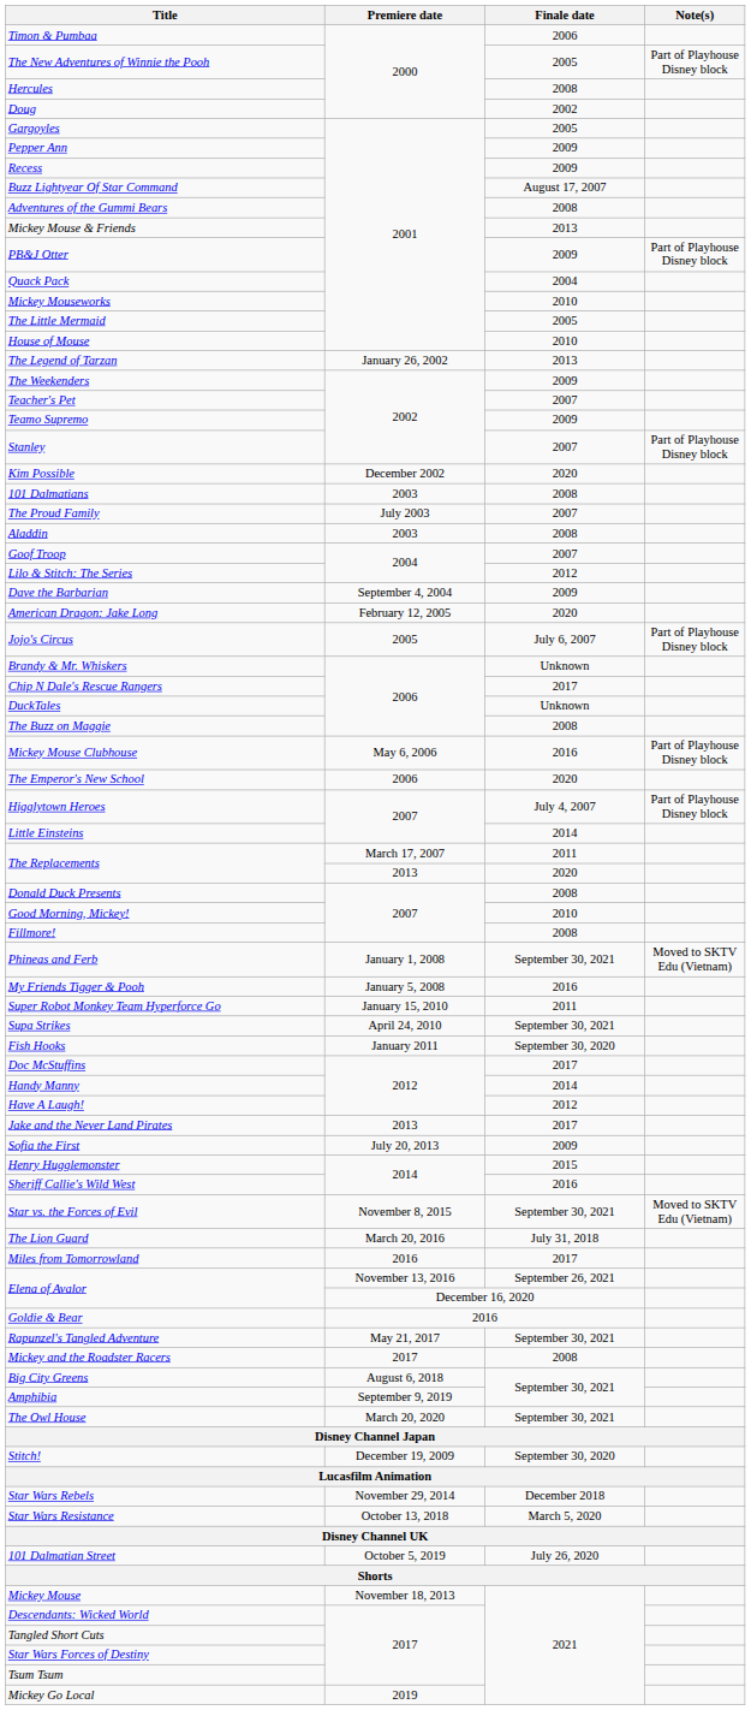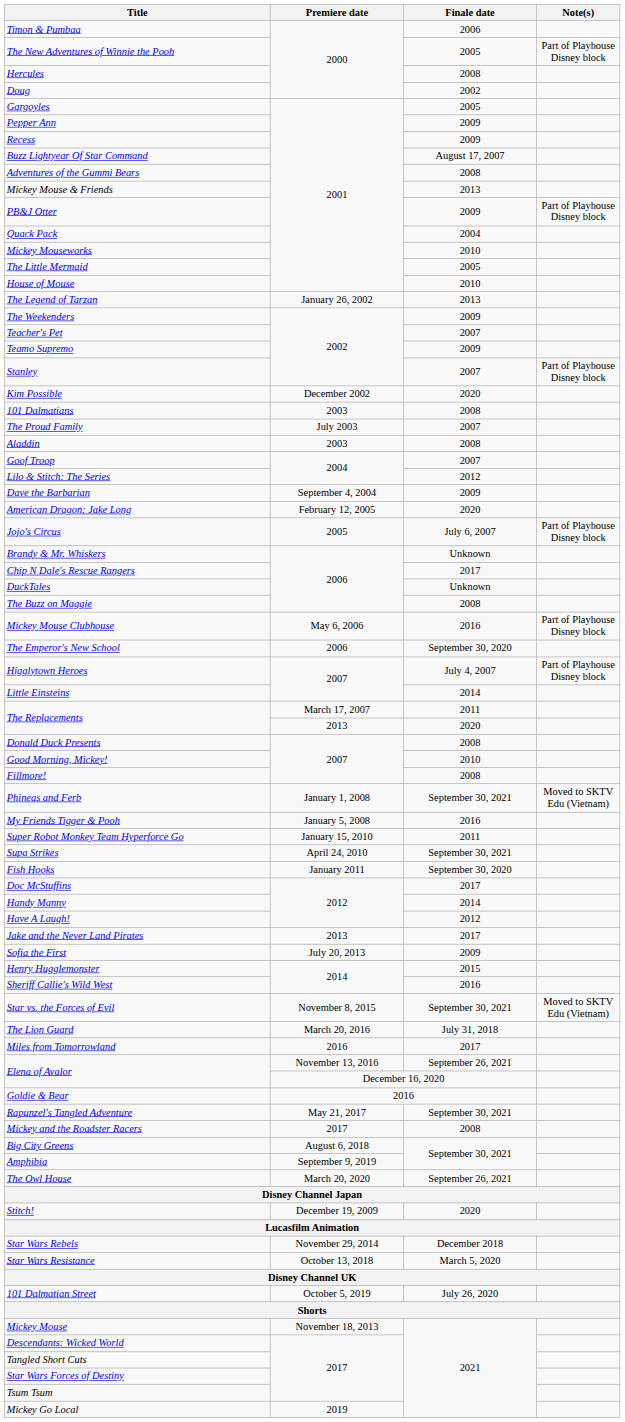 <table class="wikitable plainrowheaders sortable" style="width:75%;text-align:center;">
 <tr>
 <th scope="col" style="width:20%;">Title</th>
 <th scope="col" style="width:10%;">Premiere date</th>
 <th scope="col" style="width:10%;">Finale date</th>
 <th class="unsortable" style="width:5%;">Note(s)</th>
 </tr>
 <tr>
 <td style="text-align:left;" scope"row"><em><a href='#'>Timon & Pumbaa</a></em></td>
 <td rowspan="4">2000</td>
 <td>2006</td>
 <td></td>
 </tr>
 <tr>
 <td style="text-align:left;" scope"row"><em><a href='#'>The New Adventures of Winnie the Pooh</a></em></td>
 <td>2005</td>
 <td>Part of Playhouse Disney block</td>
 </tr>
 <tr>
 <td style="text-align:left;" scope"row"><em><a href='#'>Hercules</a></em></td>
 <td>2008</td>
 <td></td>
 </tr>
 <tr>
 <td style="text-align:left;" scope"row"><em><a href='#'>Doug</a></em></td>
 <td>2002</td>
 <td></td>
 </tr>
 <tr>
 <td style="text-align:left;" scope"row"><em><a href='#'>Gargoyles</a></em></td>
 <td rowspan="11">2001</td>
 <td>2005</td>
 <td></td>
 </tr>
 <tr>
 <td style="text-align:left;" scope"row"><em><a href='#'>Pepper Ann</a></em></td>
 <td>2009</td>
 <td></td>
 </tr>
 <tr>
 <td style="text-align:left;" scope"row"><em><a href='#'>Recess</a></em></td>
 <td>2009</td>
 <td></td>
 </tr>
 <tr>
 <td style="text-align:left;" scope"row"><em><a href='#'>Buzz Lightyear Of Star Command</a></em></td>
 <td>August 17, 2007</td>
 <td></td>
 </tr>
 <tr>
 <td style="text-align:left;" scope"row"><em><a href='#'>Adventures of the Gummi Bears</a></em></td>
 <td>2008</td>
 <td></td>
 </tr>
 <tr>
 <td style="text-align:left;" scope"row"><em>Mickey Mouse & Friends</em></td>
 <td>2013</td>
 <td></td>
 </tr>
 <tr>
 <td style="text-align:left;" scope"row"><em><a href='#'>PB&J Otter</a></em></td>
 <td>2009</td>
 <td>Part of Playhouse Disney block</td>
 </tr>
 <tr>
 <td style="text-align:left;" scope"row"><em><a href='#'>Quack Pack</a></em></td>
 <td>2004</td>
 <td></td>
 </tr>
 <tr>
 <td style="text-align:left;" scope"row"><em><a href='#'>Mickey Mouseworks</a></em></td>
 <td>2010</td>
 <td></td>
 </tr>
 <tr>
 <td style="text-align:left;" scope"row"><em><a href='#'>The Little Mermaid</a></em></td>
 <td>2005</td>
 <td></td>
 </tr>
 <tr>
 <td style="text-align:left;" scope"row"><em><a href='#'>House of Mouse</a></em></td>
 <td>2010</td>
 <td></td>
 </tr>
 <tr>
 <td style="text-align:left;" scope"row"><em><a href='#'>The Legend of Tarzan</a></em></td>
 <td>January 26, 2002</td>
 <td>2013</td>
 <td></td>
 </tr>
 <tr>
 <td style="text-align:left;" scope"row"><em><a href='#'>The Weekenders</a></em></td>
 <td rowspan="4">2002</td>
 <td>2009</td>
 <td></td>
 </tr>
 <tr>
 <td style="text-align:left;" scope"row"><a href='#'><em>Teacher's Pet</em></a></td>
 <td>2007</td>
 <td></td>
 </tr>
 <tr>
 <td style="text-align:left;" scope"row"><em><a href='#'>Teamo Supremo</a></em></td>
 <td>2009</td>
 <td></td>
 </tr>
 <tr>
 <td style="text-align:left;" scope"row"><em><a href='#'>Stanley</a></em></td>
 <td>2007</td>
 <td>Part of Playhouse Disney block</td>
 </tr>
 <tr>
 <td style="text-align:left;" scope"row"><em><a href='#'>Kim Possible</a></em></td>
 <td>December 2002</td>
 <td>2020</td>
 <td></td>
 </tr>
 <tr>
 <td style="text-align:left;" scope"row"><em><a href='#'>101 Dalmatians</a></em></td>
 <td>2003</td>
 <td>2008</td>
 <td></td>
 </tr>
 <tr>
 <td style="text-align:left;" scope"row"><em><a href='#'>The Proud Family</a></em></td>
 <td>July 2003</td>
 <td>2007</td>
 <td></td>
 </tr>
 <tr>
 <td style="text-align:left;" scope"row"><em><a href='#'>Aladdin</a></em></td>
 <td>2003</td>
 <td>2008</td>
 <td></td>
 </tr>
 <tr>
 <td style="text-align:left;" scope"row"><em><a href='#'>Goof Troop</a></em></td>
 <td rowspan="2">2004</td>
 <td>2007</td>
 <td></td>
 </tr>
 <tr>
 <td style="text-align:left;" scope"row"><em><a href='#'>Lilo & Stitch: The Series</a></em></td>
 <td>2012</td>
 <td></td>
 </tr>
 <tr>
 <td style="text-align:left;" scope"row"><em><a href='#'>Dave the Barbarian</a></em></td>
 <td>September 4, 2004</td>
 <td>2009</td>
 <td></td>
 </tr>
 <tr>
 <td style="text-align:left;" scope"row"><em><a href='#'>American Dragon: Jake Long</a></em></td>
 <td>February 12, 2005</td>
 <td>2020</td>
 <td></td>
 </tr>
 <tr>
 <td style="text-align:left;" scope"row"><em><a href='#'>Jojo's Circus</a></em></td>
 <td>2005</td>
 <td>July 6, 2007</td>
 <td>Part of Playhouse Disney block</td>
 </tr>
 <tr>
 <td style="text-align:left;" scope"row"><em><a href='#'>Brandy & Mr. Whiskers</a></em></td>
 <td rowspan="4">2006</td>
 <td>Unknown</td>
 <td></td>
 </tr>
 <tr>
 <td style="text-align:left;" scope"row"><em><a href='#'>Chip N Dale's Rescue Rangers</a></em></td>
 <td>2017</td>
 <td></td>
 </tr>
 <tr>
 <td style="text-align:left;" scope"row"><em><a href='#'>DuckTales</a></em></td>
 <td>Unknown</td>
 <td></td>
 </tr>
 <tr>
 <td style="text-align:left;" scope"row"><em><a href='#'>The Buzz on Maggie</a></em></td>
 <td>2008</td>
 <td></td>
 </tr>
 <tr>
 <td style="text-align:left;" scope"row"><em><a href='#'>Mickey Mouse Clubhouse</a></em></td>
 <td>May 6, 2006</td>
 <td>2016</td>
 <td>Part of Playhouse Disney block</td>
 </tr>
 <tr>
 <td style="text-align:left;" scope"row"><em><a href='#'>The Emperor's New School</a></em></td>
 <td>2006</td>
-<td>2020</td>
+<td>September 30, 2020</td>
 <td></td>
 </tr>
 <tr>
 <td style="text-align:left;" scope"row"><em><a href='#'>Higglytown Heroes</a></em></td>
 <td rowspan="2">2007</td>
 <td>July 4, 2007</td>
 <td>Part of Playhouse Disney block</td>
 </tr>
 <tr>
 <td style="text-align:left;" scope"row"><em><a href='#'>Little Einsteins</a></em></td>
 <td>2014</td>
 <td></td>
 </tr>
 <tr>
 <td style="text-align:left;" scope"row" rowspan="2"><em><a href='#'>The Replacements</a></em></td>
 <td>March 17, 2007</td>
 <td>2011</td>
 <td></td>
 </tr>
 <tr>
 <td>2013</td>
 <td>2020</td>
 <td></td>
 </tr>
 <tr>
 <td style="text-align:left;" scope"row"><em><a href='#'>Donald Duck Presents</a></em></td>
 <td rowspan="3">2007</td>
 <td>2008</td>
 <td></td>
 </tr>
 <tr>
 <td style="text-align:left;" scope"row"><em><a href='#'>Good Morning, Mickey!</a></em></td>
 <td>2010</td>
 <td></td>
 </tr>
 <tr>
 <td style="text-align:left;" scope"row"><em><a href='#'>Fillmore!</a></em></td>
 <td>2008</td>
 <td></td>
 </tr>
 <tr>
 <td style="text-align:left;" scope"row"><em><a href='#'>Phineas and Ferb</a></em></td>
 <td>January 1, 2008</td>
 <td>September 30, 2021</td>
 <td>Moved to SKTV Edu (Vietnam)</td>
 </tr>
 <tr>
 <td style="text-align:left;" scope"row"><em><a href='#'>My Friends Tigger & Pooh</a></em></td>
 <td>January 5, 2008</td>
 <td>2016</td>
 <td></td>
 </tr>
 <tr>
 <td style="text-align:left;" scope"row"><em><a href='#'>Super Robot Monkey Team Hyperforce Go</a></em></td>
 <td>January 15, 2010</td>
 <td>2011</td>
 <td></td>
 </tr>
 <tr>
 <td style="text-align:left;" scope"row"><em><a href='#'>Supa Strikes</a></em></td>
 <td>April 24, 2010</td>
 <td>September 30, 2021</td>
 <td></td>
 </tr>
 <tr>
 <td style="text-align:left;" scope"row"><em><a href='#'>Fish Hooks</a></em></td>
 <td>January 2011</td>
 <td>September 30, 2020</td>
 <td></td>
 </tr>
 <tr>
 <td style="text-align:left;" scope"row"><em><a href='#'>Doc McStuffins</a></em></td>
 <td rowspan="3">2012</td>
 <td>2017</td>
 <td></td>
 </tr>
 <tr>
 <td style="text-align:left;" scope"row"><em><a href='#'>Handy Manny</a></em></td>
 <td>2014</td>
 <td></td>
 </tr>
 <tr>
 <td style="text-align:left;" scope"row"><em><a href='#'>Have A Laugh!</a></em></td>
 <td>2012</td>
 <td></td>
 </tr>
 <tr>
 <td style="text-align:left;" scope"row"><em><a href='#'>Jake and the Never Land Pirates</a></em></td>
 <td>2013</td>
 <td>2017</td>
 <td></td>
 </tr>
 <tr>
 <td style="text-align:left;" scope"row"><em><a href='#'>Sofia the First</a></em></td>
 <td>July 20, 2013</td>
 <td>2009</td>
 <td></td>
 </tr>
 <tr>
 <td style="text-align:left;" scope"row"><em><a href='#'>Henry Hugglemonster</a></em></td>
 <td rowspan="2">2014</td>
 <td>2015</td>
 <td></td>
 </tr>
 <tr>
 <td style="text-align:left;" scope"row"><em><a href='#'>Sheriff Callie's Wild West</a></em></td>
 <td>2016</td>
 <td></td>
 </tr>
 <tr>
 <td style="text-align:left;" scope"row"><em><a href='#'>Star vs. the Forces of Evil</a></em></td>
 <td>November 8, 2015</td>
 <td>September 30, 2021</td>
 <td> Moved to SKTV Edu (Vietnam)</td>
 </tr>
 <tr>
 <td style="text-align:left;" scope"row"><em><a href='#'>The Lion Guard</a></em></td>
 <td>March 20, 2016</td>
 <td>July 31, 2018</td>
 <td></td>
 </tr>
 <tr>
 <td style="text-align:left;" scope"row"><em><a href='#'>Miles from Tomorrowland</a></em></td>
 <td>2016</td>
 <td>2017</td>
 <td></td>
 </tr>
 <tr>
 <td style="text-align:left;" scope"row" rowspan="2"><em><a href='#'>Elena of Avalor</a></em></td>
 <td>November 13, 2016</td>
 <td>September 26, 2021</td>
 <td></td>
 </tr>
 <tr>
 <td colspan="2">December 16, 2020</td>
 <td></td>
 </tr>
 <tr>
 <td style="text-align:left;" scope"row"><em><a href='#'>Goldie & Bear</a></em></td>
 <td colspan="2">2016</td>
 <td></td>
 </tr>
 <tr>
 <td style="text-align:left;" scope"row"><em><a href='#'>Rapunzel's Tangled Adventure</a></em></td>
 <td>May 21, 2017</td>
 <td>September 30, 2021</td>
 <td></td>
 </tr>
 <tr>
 <td style="text-align:left;" scope"row"><em><a href='#'>Mickey and the Roadster Racers</a></em></td>
 <td>2017</td>
 <td>2008</td>
 <td></td>
 </tr>
 <tr>
 <td style="text-align:left;" scope"row"><em><a href='#'>Big City Greens</a></em></td>
 <td>August 6, 2018</td>
 <td rowspan="2">September 30, 2021</td>
 <td></td>
 </tr>
 <tr>
 <td style="text-align:left;" scope"row"><em><a href='#'>Amphibia</a></em></td>
 <td>September 9, 2019</td>
 <td></td>
 </tr>
 <tr>
 <td style="text-align:left;" scope"row"><em><a href='#'>The Owl House</a></em></td>
 <td>March 20, 2020</td>
-<td>September 30, 2021</td>
+<td>September 26, 2021</td>
 <td></td>
 </tr>
 <tr>
 <th colspan="4">Disney Channel Japan</th>
 </tr>
 <tr>
 <td style="text-align:left;" scope"row"><em><a href='#'>Stitch!</a></em></td>
 <td>December 19, 2009</td>
-<td>September 30, 2020</td>
+<td>2020</td>
 <td></td>
 </tr>
 <tr>
 <th colspan="4">Lucasfilm Animation</th>
 </tr>
 <tr>
 <td style="text-align:left;" scope"row"><em><a href='#'>Star Wars Rebels</a></em></td>
 <td>November 29, 2014</td>
 <td>December 2018</td>
 <td></td>
 </tr>
 <tr>
 <td style="text-align:left;" scope"row"><em><a href='#'>Star Wars Resistance</a></em></td>
 <td>October 13, 2018</td>
 <td>March 5, 2020</td>
 <td></td>
 </tr>
 <tr>
 <th colspan="4">Disney Channel UK</th>
 </tr>
 <tr>
 <td style="text-align:left;" scope"row"><em><a href='#'>101 Dalmatian Street</a></em></td>
 <td>October 5, 2019</td>
 <td>July 26, 2020</td>
 <td></td>
 </tr>
 <tr>
 <th colspan="4">Shorts</th>
 </tr>
 <tr>
 <td style="text-align:left;" scope"row"><em><a href='#'>Mickey Mouse</a></em></td>
 <td>November 18, 2013</td>
 <td rowspan="6">2021</td>
 <td></td>
 </tr>
 <tr>
 <td style="text-align:left;" scope"row"><em><a href='#'>Descendants: Wicked World</a></em></td>
 <td rowspan="4">2017</td>
 <td></td>
 </tr>
 <tr>
 <td style="text-align:left;" scope"row"><em>Tangled Short Cuts</em></td>
 <td></td>
 </tr>
 <tr>
 <td style="text-align:left;" scope"row"><em><a href='#'>Star Wars Forces of Destiny</a></em></td>
 <td></td>
 </tr>
 <tr>
 <td style="text-align:left;" scope"row"><em>Tsum Tsum</em></td>
 <td></td>
 </tr>
 <tr>
 <td style="text-align:left;" scope"row"><em>Mickey Go Local</em></td>
 <td>2019</td>
 <td></td>
 </tr>
 </table>
